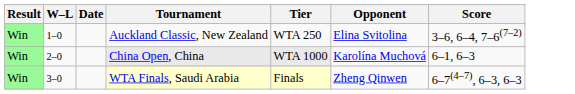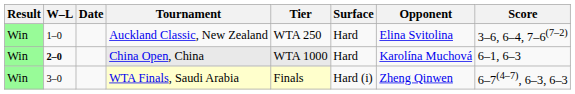 <table class="sortable wikitable">
 <tr>
 <th>Result</th>
 <th class="unsortable">W–L</th>
 <th>Date</th>
 <th>Tournament</th>
 <th>Tier</th>
+<th>Surface</th>
 <th>Opponent</th>
 <th class="unsortable">Score</th>
 </tr>
 <tr>
 <td bgcolor=98fb98>Win</td>
 <td><small>1–0</small></td>
 <td><a href='#'></a></td>
 <td><a href='#'>Auckland Classic</a>, New Zealand</td>
 <td>WTA 250</td>
+<td>Hard</td>
 <td> <a href='#'>Elina Svitolina</a></td>
 <td>3–6, 6–4, 7–6<sup>(7–2)</sup></td>
 </tr>
 <tr>
 <td bgcolor=98fb98>Win</td>
-<td><small>2–0</small></td>
+<td><strong><small>2–0</small></strong></td>
 <td><a href='#'></a></td>
 <td bgcolor=e9e9e9><a href='#'>China Open</a>, China</td>
 <td bgcolor=e9e9e9>WTA 1000</td>
+<td>Hard</td>
 <td> <a href='#'>Karolína Muchová</a></td>
 <td>6–1, 6–3</td>
 </tr>
 <tr>
 <td bgcolor=98fb98>Win</td>
 <td><small>3–0</small></td>
 <td><a href='#'></a></td>
 <td style=background:#ffffcc><a href='#'>WTA Finals</a>, Saudi Arabia</td>
 <td style=background:#ffffcc>Finals</td>
+<td>Hard (i)</td>
 <td> <a href='#'>Zheng Qinwen</a></td>
 <td>6–7<sup>(4–7)</sup>, 6–3, 6–3</td>
 </tr>
 </table>
